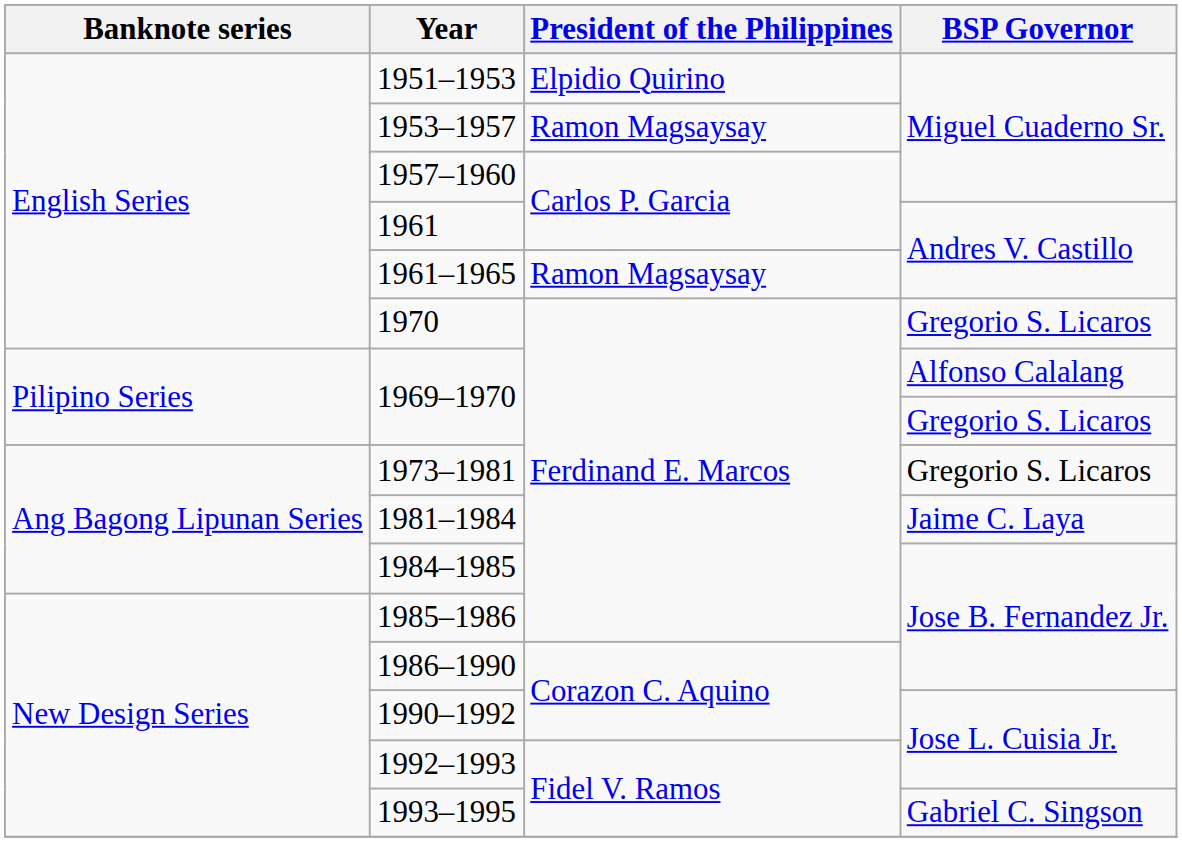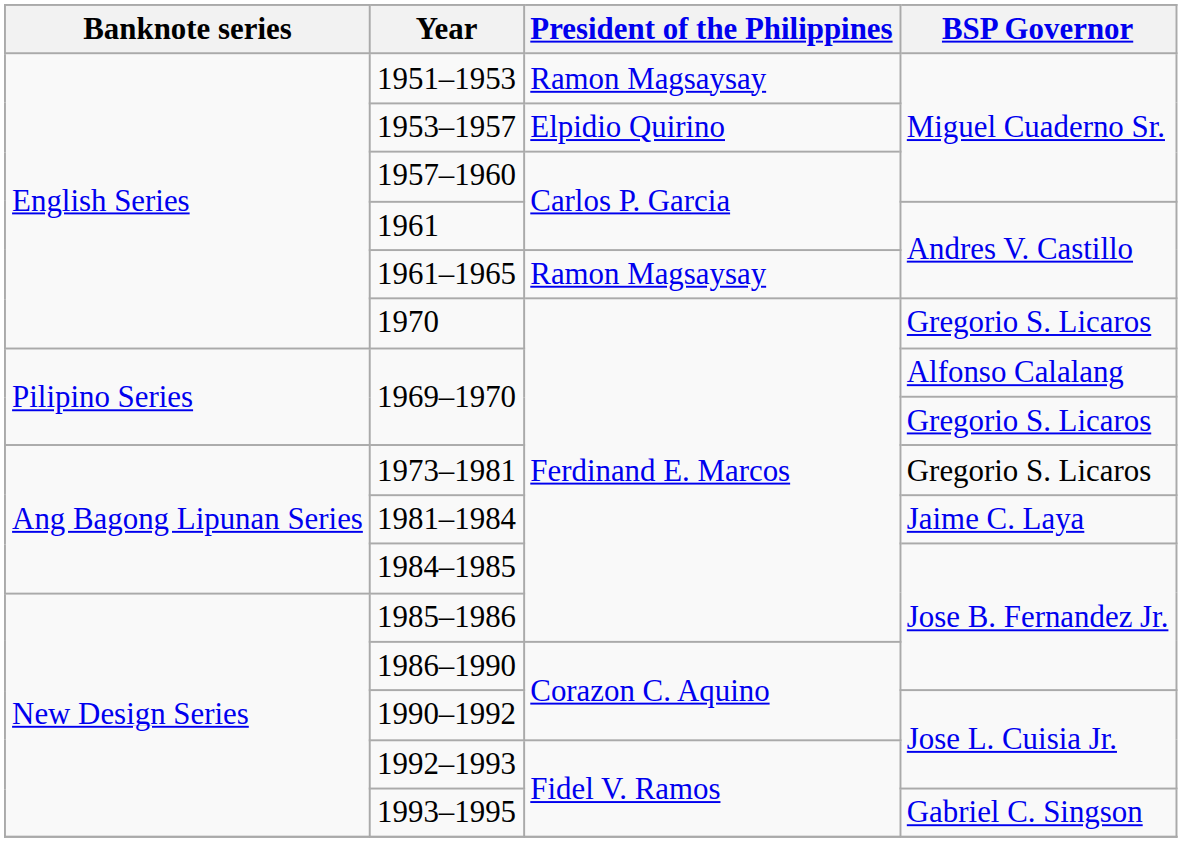 <table class="wikitable sortable">
 <tr>
 <th>Banknote series</th>
 <th>Year</th>
 <th><a href='#'>President of the Philippines</a></th>
 <th><a href='#'>BSP Governor</a></th>
 </tr>
 <tr>
 <td rowspan="6"><a href='#'>English Series</a></td>
 <td>1951–1953</td>
-<td><a href='#'>Elpidio Quirino</a></td>
+<td><a href='#'>Ramon Magsaysay</a></td>
 <td rowspan="3"><a href='#'>Miguel Cuaderno Sr.</a></td>
 </tr>
 <tr>
 <td>1953–1957</td>
-<td><a href='#'>Ramon Magsaysay</a></td>
+<td><a href='#'>Elpidio Quirino</a></td>
 </tr>
 <tr>
 <td>1957–1960</td>
 <td rowspan="2"><a href='#'>Carlos P. Garcia</a></td>
 </tr>
 <tr>
 <td>1961</td>
 <td rowspan="2"><a href='#'>Andres V. Castillo</a></td>
 </tr>
 <tr>
 <td>1961–1965</td>
 <td><a href='#'>Ramon Magsaysay</a></td>
 </tr>
 <tr>
 <td>1970</td>
 <td rowspan="7"><a href='#'>Ferdinand E. Marcos</a></td>
 <td><a href='#'>Gregorio S. Licaros</a></td>
 </tr>
 <tr>
 <td rowspan="2"><a href='#'>Pilipino Series</a></td>
 <td rowspan="2">1969–1970</td>
 <td><a href='#'>Alfonso Calalang</a></td>
 </tr>
 <tr>
 <td><a href='#'>Gregorio S. Licaros</a></td>
 </tr>
 <tr>
 <td rowspan="3"><a href='#'>Ang Bagong Lipunan Series</a></td>
 <td>1973–1981</td>
 <td>Gregorio S. Licaros</td>
 </tr>
 <tr>
 <td>1981–1984</td>
 <td><a href='#'>Jaime C. Laya</a></td>
 </tr>
 <tr>
 <td>1984–1985</td>
 <td rowspan="3"><a href='#'>Jose B. Fernandez Jr.</a></td>
 </tr>
 <tr>
 <td rowspan="5"><a href='#'>New Design Series</a></td>
 <td>1985–1986</td>
 </tr>
 <tr>
 <td>1986–1990</td>
 <td rowspan="2"><a href='#'>Corazon C. Aquino</a></td>
 </tr>
 <tr>
 <td>1990–1992</td>
 <td rowspan="2"><a href='#'>Jose L. Cuisia Jr.</a></td>
 </tr>
 <tr>
 <td>1992–1993</td>
 <td rowspan="2"><a href='#'>Fidel V. Ramos</a></td>
 </tr>
 <tr>
 <td>1993–1995</td>
 <td><a href='#'>Gabriel C. Singson</a></td>
 </tr>
 <tr>
 </tr>
 </table>
